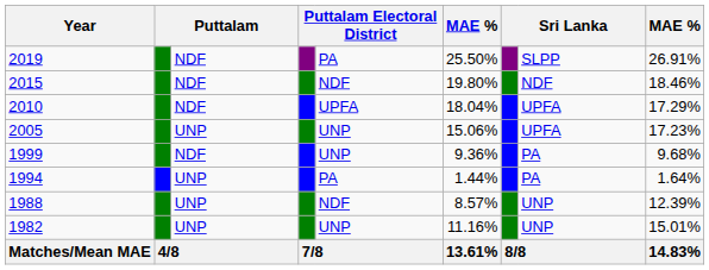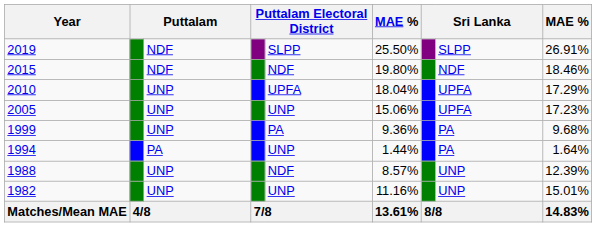 <table class="wikitable">
 <tr>
 <th>Year</th>
 <th colspan="2" width="144px">Puttalam</th>
 <th colspan="2" width="144px"><a href='#'>Puttalam Electoral District</a></th>
 <th><a href='#'>MAE</a> %</th>
 <th colspan="2" width="144px">Sri Lanka</th>
 <th>MAE %</th>
 </tr>
 <tr>
 <td><a href='#'>2019</a></td>
 <td style="background-color:green;" width="10px"></td>
 <td style="text-align:left;"><a href='#'>NDF</a></td>
 <td style="background-color:purple;" width="10px"></td>
-<td style="text-align:left;"><a href='#'>PA</a></td>
+<td style="text-align:left;"><a href='#'>SLPP</a></td>
 <td style="text-align:right;">25.50%</td>
 <td style="background-color:purple;" width="10px"></td>
 <td style="text-align:left;"><a href='#'>SLPP</a></td>
 <td style="text-align:right;">26.91%</td>
 </tr>
 <tr>
 <td><a href='#'>2015</a></td>
 <td style="background-color:green;" width="10px"></td>
 <td style="text-align:left;"><a href='#'>NDF</a></td>
 <td style="background-color:green;" width="10px"></td>
 <td style="text-align:left;"><a href='#'>NDF</a></td>
 <td style="text-align:right;">19.80%</td>
 <td style="background-color:green;" width="10px"></td>
 <td style="text-align:left;"><a href='#'>NDF</a></td>
 <td style="text-align:right;">18.46%</td>
 </tr>
 <tr>
 <td><a href='#'>2010</a></td>
 <td style="background-color:green;" width="10px"></td>
-<td style="text-align:left;"><a href='#'>NDF</a></td>
+<td style="text-align:left;"><a href='#'>UNP</a></td>
 <td style="background-color:blue;" width="10px"></td>
 <td style="text-align:left;"><a href='#'>UPFA</a></td>
 <td style="text-align:right;">18.04%</td>
 <td style="background-color:blue;" width="10px"></td>
 <td style="text-align:left;"><a href='#'>UPFA</a></td>
 <td style="text-align:right;">17.29%</td>
 </tr>
 <tr>
 <td><a href='#'>2005</a></td>
 <td style="background-color:green;" width="10px"></td>
 <td style="text-align:left;"><a href='#'>UNP</a></td>
 <td style="background-color:green;" width="10px"></td>
 <td style="text-align:left;"><a href='#'>UNP</a></td>
 <td style="text-align:right;">15.06%</td>
 <td style="background-color:blue;" width="10px"></td>
 <td style="text-align:left;"><a href='#'>UPFA</a></td>
 <td style="text-align:right;">17.23%</td>
 </tr>
 <tr>
 <td><a href='#'>1999</a></td>
 <td style="background-color:green;" width="10px"></td>
-<td style="text-align:left;"><a href='#'>NDF</a></td>
+<td style="text-align:left;"><a href='#'>UNP</a></td>
 <td style="background-color:blue;" width="10px"></td>
-<td style="text-align:left;"><a href='#'>UNP</a></td>
+<td style="text-align:left;"><a href='#'>PA</a></td>
 <td style="text-align:right;">9.36%</td>
 <td style="background-color:blue;" width="10px"></td>
 <td style="text-align:left;"><a href='#'>PA</a></td>
 <td style="text-align:right;">9.68%</td>
 </tr>
 <tr>
 <td><a href='#'>1994</a></td>
 <td style="background-color:blue;" width="10px"></td>
+<td style="text-align:left;"><a href='#'>PA</a></td>
+<td style="background-color:blue;" width="10px"></td>
 <td style="text-align:left;"><a href='#'>UNP</a></td>
-<td style="background-color:blue;" width="10px"></td>
-<td style="text-align:left;"><a href='#'>PA</a></td>
 <td style="text-align:right;">1.44%</td>
 <td style="background-color:blue;" width="10px"></td>
 <td style="text-align:left;"><a href='#'>PA</a></td>
 <td style="text-align:right;">1.64%</td>
 </tr>
 <tr>
 <td><a href='#'>1988</a></td>
 <td style="background-color:green;" width="10px"></td>
 <td style="text-align:left;"><a href='#'>UNP</a></td>
 <td style="background-color:green;" width="10px"></td>
 <td style="text-align:left;"><a href='#'>NDF</a></td>
 <td style="text-align:right;">8.57%</td>
 <td style="background-color:green;" width="10px"></td>
 <td style="text-align:left;"><a href='#'>UNP</a></td>
 <td style="text-align:right;">12.39%</td>
 </tr>
 <tr>
 <td><a href='#'>1982</a></td>
 <td style="background-color:green;" width="10px"></td>
 <td style="text-align:left;"><a href='#'>UNP</a></td>
 <td style="background-color:green;" width="10px"></td>
 <td style="text-align:left;"><a href='#'>UNP</a></td>
 <td style="text-align:right;">11.16%</td>
 <td style="background-color:green;" width="10px"></td>
 <td style="text-align:left;"><a href='#'>UNP</a></td>
 <td style="text-align:right;">15.01%</td>
 </tr>
 <tr>
 <th>Matches/Mean MAE</th>
 <th style="text-align:left;"colspan="2" width="144px">4/8</th>
 <th style="text-align:left;"colspan="2" width="144px">7/8</th>
 <th style="text-align:right;">13.61%</th>
 <th style="text-align:left;"colspan="2" width="144px">8/8</th>
 <th style="text-align:right;">14.83%</th>
 </tr>
 </table>
